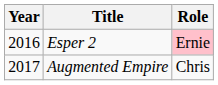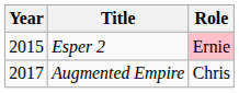 <table class="wikitable sortable">
 <tr>
 <th>Year</th>
 <th>Title</th>
 <th>Role</th>
 </tr>
 <tr>
-<td>2016</td>
+<td>2015</td>
 <td><em>Esper 2</em></td>
 <td style="background: pink;">Ernie</td>
 </tr>
 <tr>
 <td>2017</td>
 <td><em>Augmented Empire</em></td>
 <td>Chris</td>
 </tr>
 </table>
